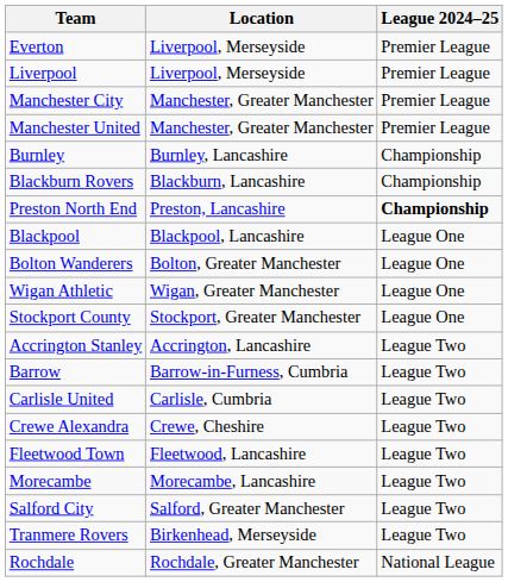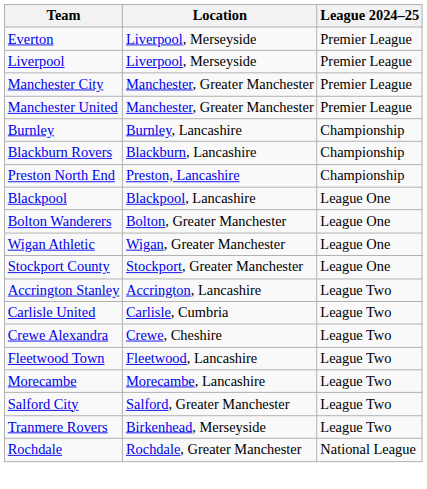 <table class="wikitable sortable">
 <tr>
 <th>Team</th>
 <th>Location</th>
 <th>League 2024–25</th>
 </tr>
 <tr>
 <td><a href='#'>Everton</a></td>
 <td><a href='#'>Liverpool</a>, Merseyside</td>
 <td data-sort-value="1">Premier League</td>
 </tr>
 <tr>
 <td><a href='#'>Liverpool</a></td>
 <td><a href='#'>Liverpool</a>, Merseyside</td>
 <td data-sort-value="1">Premier League</td>
 </tr>
 <tr>
 <td><a href='#'>Manchester City</a></td>
 <td><a href='#'>Manchester</a>, Greater Manchester</td>
 <td data-sort-value="1">Premier League</td>
 </tr>
 <tr>
 <td><a href='#'>Manchester United</a></td>
 <td><a href='#'>Manchester</a>, Greater Manchester</td>
 <td data-sort-value="1">Premier League</td>
 </tr>
 <tr>
 <td><a href='#'>Burnley</a></td>
 <td><a href='#'>Burnley</a>, Lancashire</td>
 <td data-sort-value="1">Championship</td>
 </tr>
 <tr>
 <td><a href='#'>Blackburn Rovers</a></td>
 <td><a href='#'>Blackburn</a>, Lancashire</td>
 <td data-sort-value="2">Championship</td>
 </tr>
 <tr>
 <td><a href='#'>Preston North End</a></td>
 <td><a href='#'>Preston, Lancashire</a></td>
-<td data-sort-value="2"><strong>Championship</strong></td>
+<td data-sort-value="2">Championship</td>
 </tr>
 <tr>
 <td><a href='#'>Blackpool</a></td>
 <td><a href='#'>Blackpool</a>, Lancashire</td>
 <td data-sort-value="2">League One</td>
 </tr>
 <tr>
 <td><a href='#'>Bolton Wanderers</a></td>
 <td><a href='#'>Bolton</a>, Greater Manchester</td>
 <td data-sort-value="4">League One</td>
 </tr>
 <tr>
 <td><a href='#'>Wigan Athletic</a></td>
 <td><a href='#'>Wigan</a>, Greater Manchester</td>
 <td data-sort-value="3">League One</td>
 </tr>
 <tr>
 <td><a href='#'>Stockport County</a></td>
 <td><a href='#'>Stockport</a>, Greater Manchester</td>
 <td data-sort-value="4">League One</td>
 </tr>
 <tr>
 <td><a href='#'>Accrington Stanley</a></td>
 <td><a href='#'>Accrington</a>, Lancashire</td>
 <td data-sort-value="3">League Two</td>
-</tr>
-<tr>
-<td><a href='#'>Barrow</a></td>
-<td><a href='#'>Barrow-in-Furness</a>, Cumbria</td>
-<td data-sort-value="4">League Two</td>
 </tr>
 <tr>
 <td><a href='#'>Carlisle United</a></td>
 <td><a href='#'>Carlisle</a>, Cumbria</td>
 <td data-sort-value="4">League Two</td>
 </tr>
 <tr>
 <td><a href='#'>Crewe Alexandra</a></td>
 <td><a href='#'>Crewe</a>, Cheshire</td>
 <td data-sort-value="3">League Two</td>
 </tr>
 <tr>
 <td><a href='#'>Fleetwood Town</a></td>
 <td><a href='#'>Fleetwood</a>, Lancashire</td>
 <td data-sort-value="3">League Two</td>
 </tr>
 <tr>
 <td><a href='#'>Morecambe</a></td>
 <td><a href='#'>Morecambe</a>, Lancashire</td>
 <td data-sort-value="4">League Two</td>
 </tr>
 <tr>
 <td><a href='#'>Salford City</a></td>
 <td><a href='#'>Salford</a>, Greater Manchester</td>
 <td data-sort-value="4">League Two</td>
 </tr>
 <tr>
 <td><a href='#'>Tranmere Rovers</a></td>
 <td><a href='#'>Birkenhead</a>, Merseyside</td>
 <td data-sort-value="4">League Two</td>
 </tr>
 <tr>
 <td><a href='#'>Rochdale</a></td>
 <td><a href='#'>Rochdale</a>, Greater Manchester</td>
 <td data-sort-value="3">National League</td>
 </tr>
 </table>
